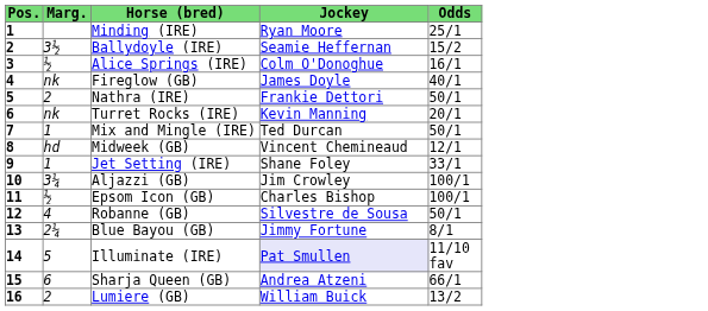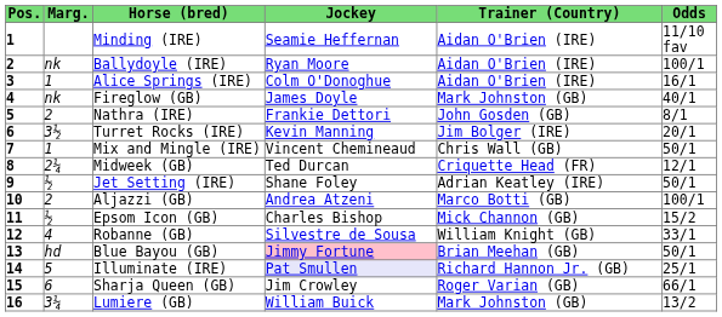 <table class = "sortable" | border="1" cellpadding="0" style="border-collapse: collapse;">
 <tr style="background:#7d7; text-align:center;">
 <th style="width:35px;"><strong>Pos.</strong></th>
 <th style="width:45px;"><strong>Marg.</strong></th>
 <th style="width:160px;"><strong>Horse (bred)</strong></th>
 <th style="width:160px;"><strong>Jockey</strong></th>
+<th style="width:210px;"><strong>Trainer (Country)</strong></th>
 <th style="width:50px;"><strong>Odds</strong></th>
 </tr>
 <tr>
 <td><strong>1</strong></td>
 <td></td>
 <td><a href='#'>Minding</a> (IRE)</td>
-<td><a href='#'>Ryan Moore</a></td>
-<td>25/1</td>
+<td><a href='#'>Seamie Heffernan</a></td>
+<td><a href='#'>Aidan O'Brien</a> (IRE)</td>
+<td>11/10 fav</td>
 </tr>
 <tr>
 <td><strong>2</strong></td>
-<td><em>3½</em></td>
+<td><em>nk</em></td>
 <td><a href='#'>Ballydoyle</a> (IRE)</td>
-<td><a href='#'>Seamie Heffernan</a></td>
-<td>15/2</td>
+<td><a href='#'>Ryan Moore</a></td>
+<td><a href='#'>Aidan O'Brien</a> (IRE)</td>
+<td>100/1</td>
 </tr>
 <tr>
 <td><strong>3</strong></td>
-<td><em>½</em></td>
+<td><em>1</em></td>
 <td><a href='#'>Alice Springs</a> (IRE)</td>
 <td><a href='#'>Colm O'Donoghue</a></td>
+<td><a href='#'>Aidan O'Brien</a> (IRE)</td>
 <td>16/1</td>
 </tr>
 <tr>
 <td><strong>4</strong></td>
 <td><em>nk</em></td>
 <td>Fireglow (GB)</td>
 <td><a href='#'>James Doyle</a></td>
+<td><a href='#'>Mark Johnston</a> (GB)</td>
 <td>40/1</td>
 </tr>
 <tr>
 <td><strong>5</strong></td>
 <td><em>2</em></td>
 <td>Nathra (IRE)</td>
 <td><a href='#'>Frankie Dettori</a></td>
-<td>50/1</td>
+<td><a href='#'>John Gosden</a> (GB)</td>
+<td>8/1</td>
 </tr>
 <tr>
 <td><strong>6</strong></td>
-<td><em>nk</em></td>
+<td><em>3½</em></td>
 <td>Turret Rocks (IRE)</td>
 <td><a href='#'>Kevin Manning</a></td>
+<td><a href='#'>Jim Bolger</a> (IRE)</td>
 <td>20/1</td>
 </tr>
 <tr>
 <td><strong>7</strong></td>
 <td><em>1</em></td>
 <td>Mix and Mingle (IRE)</td>
-<td>Ted Durcan</td>
+<td>Vincent Chemineaud</td>
+<td>Chris Wall (GB)</td>
 <td>50/1</td>
 </tr>
 <tr>
 <td><strong>8</strong></td>
-<td><em>hd</em></td>
+<td><em>2¼</em></td>
 <td>Midweek (GB)</td>
-<td>Vincent Chemineaud</td>
+<td>Ted Durcan</td>
+<td><a href='#'>Criquette Head</a> (FR)</td>
 <td>12/1</td>
 </tr>
 <tr>
 <td><strong>9</strong></td>
-<td><em>1</em></td>
+<td><em>½</em></td>
 <td><a href='#'>Jet Setting</a> (IRE)</td>
 <td>Shane Foley</td>
-<td>33/1</td>
+<td>Adrian Keatley (IRE)</td>
+<td>50/1</td>
 </tr>
 <tr>
 <td><strong>10</strong></td>
-<td><em>3¼</em></td>
+<td><em>2</em></td>
 <td>Aljazzi (GB)</td>
-<td>Jim Crowley</td>
+<td><a href='#'>Andrea Atzeni</a></td>
+<td><a href='#'>Marco Botti</a> (GB)</td>
 <td>100/1</td>
 </tr>
 <tr>
 <td><strong>11</strong></td>
 <td><em>½</em></td>
 <td>Epsom Icon (GB)</td>
 <td>Charles Bishop</td>
-<td>100/1</td>
+<td><a href='#'>Mick Channon</a> (GB)</td>
+<td>15/2</td>
 </tr>
 <tr>
 <td><strong>12</strong></td>
 <td><em>4</em></td>
 <td>Robanne (GB)</td>
 <td><a href='#'>Silvestre de Sousa</a></td>
-<td>50/1</td>
+<td>William Knight (GB)</td>
+<td>33/1</td>
 </tr>
 <tr>
 <td><strong>13</strong></td>
-<td><em>2¼</em></td>
+<td><em>hd</em></td>
 <td>Blue Bayou (GB)</td>
-<td><a href='#'>Jimmy Fortune</a></td>
-<td>8/1</td>
+<td style="background: pink;"><a href='#'>Jimmy Fortune</a></td>
+<td><a href='#'>Brian Meehan</a> (GB)</td>
+<td>50/1</td>
 </tr>
 <tr>
 <td><strong>14</strong></td>
 <td><em>5</em></td>
 <td>Illuminate (IRE)</td>
 <td style="background: lavender;"><a href='#'>Pat Smullen</a></td>
-<td>11/10 fav</td>
+<td><a href='#'>Richard Hannon Jr.</a> (GB)</td>
+<td>25/1</td>
 </tr>
 <tr>
 <td><strong>15</strong></td>
 <td><em>6</em></td>
 <td>Sharja Queen (GB)</td>
-<td><a href='#'>Andrea Atzeni</a></td>
+<td>Jim Crowley</td>
+<td><a href='#'>Roger Varian</a> (GB)</td>
 <td>66/1</td>
 </tr>
 <tr>
 <td><strong>16</strong></td>
-<td><em>2</em></td>
+<td><em>3¼</em></td>
 <td><a href='#'>Lumiere</a> (GB)</td>
 <td><a href='#'>William Buick</a></td>
+<td><a href='#'>Mark Johnston</a> (GB)</td>
 <td>13/2</td>
 </tr>
 </table>
